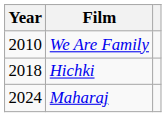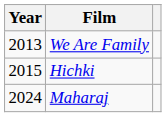 <table class="wikitable">
 <tr>
 <th>Year</th>
 <th>Film</th>
 <th></th>
 </tr>
 <tr>
-<td>2010</td>
+<td>2013</td>
 <td><a href='#'><em>We Are Family</em></a></td>
 <td></td>
 </tr>
 <tr>
-<td>2018</td>
+<td>2015</td>
 <td><em><a href='#'>Hichki</a></em></td>
 <td></td>
 </tr>
 <tr>
 <td>2024</td>
 <td><a href='#'><em>Maharaj</em></a></td>
 <td></td>
 </tr>
 </table>
